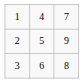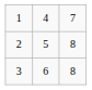 <table class="wikitable" style="margin-left:auto;margin-right:auto;text-align:center;width:7.5em;height:7.5em;table-layout:fixed;">
 <tr>
 <td>1</td>
 <td>4</td>
 <td>7</td>
 </tr>
 <tr>
 <td>2</td>
 <td>5</td>
-<td>9</td>
+<td>8</td>
 </tr>
 <tr>
 <td>3</td>
 <td>6</td>
 <td>8</td>
 </tr>
 </table>
